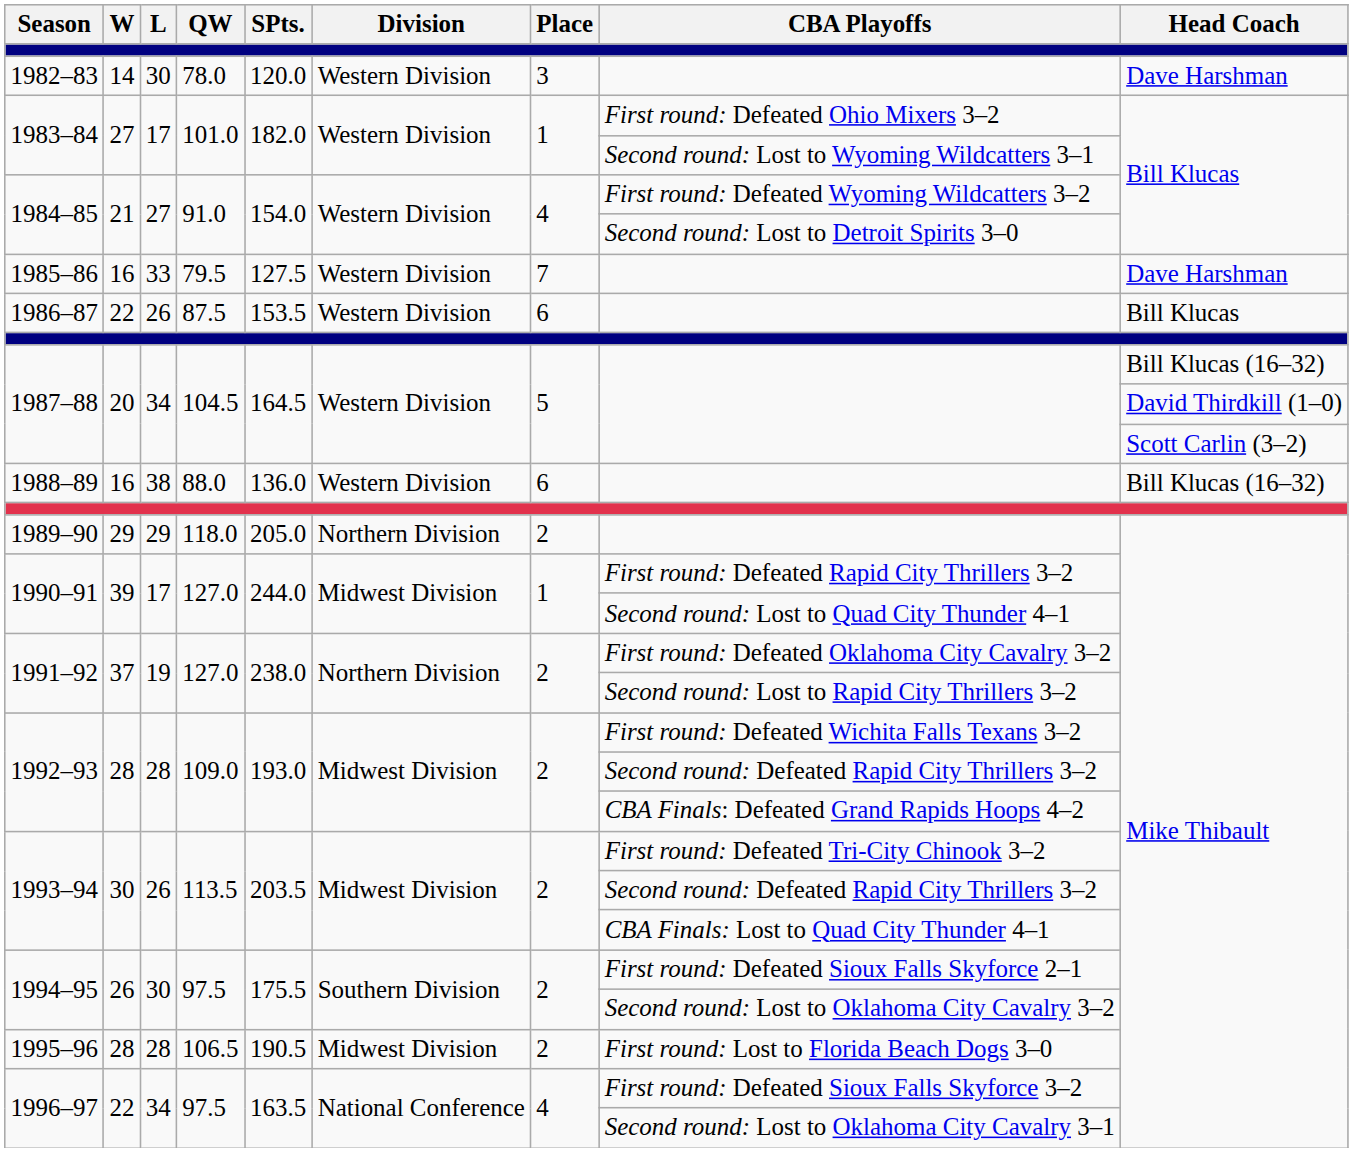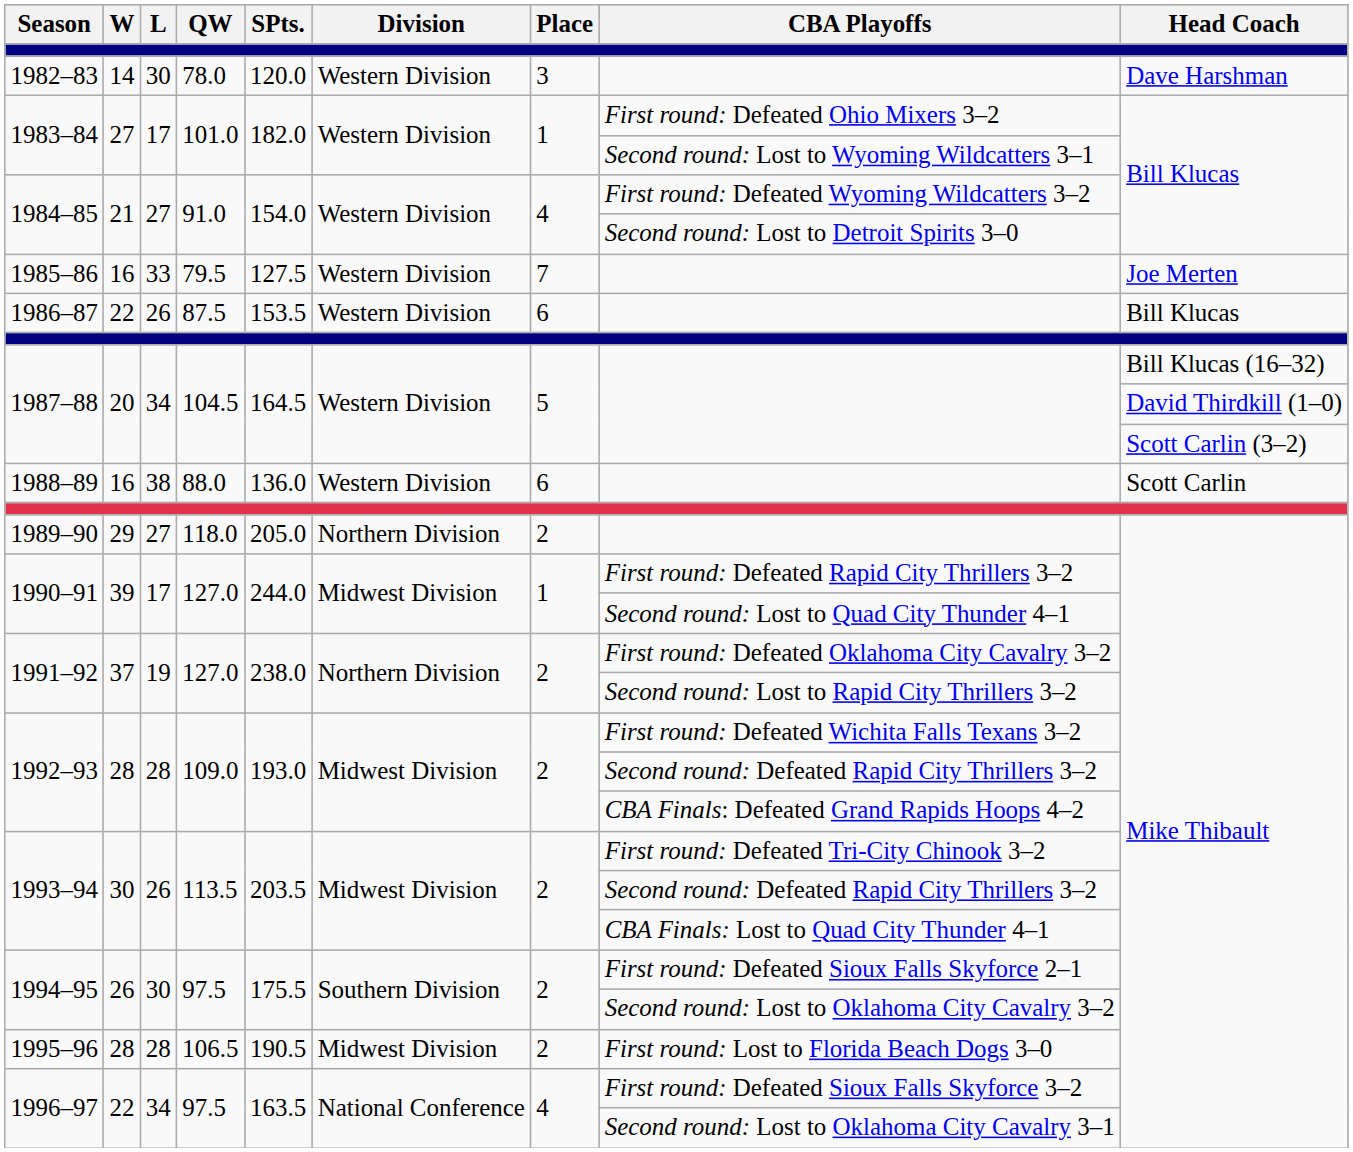 <table class="wikitable">
 <tr>
 <th>Season</th>
 <th>W</th>
 <th>L</th>
 <th>QW</th>
 <th>SPts.</th>
 <th>Division</th>
 <th>Place</th>
 <th>CBA Playoffs</th>
 <th>Head Coach</th>
 </tr>
 <tr>
 <th style="background:Navy" colspan="9"></th>
 </tr>
 <tr>
 <td>1982–83</td>
 <td>14</td>
 <td>30</td>
 <td>78.0</td>
 <td>120.0</td>
 <td>Western Division</td>
 <td>3</td>
 <td></td>
 <td><a href='#'>Dave Harshman</a></td>
 </tr>
 <tr>
 <td rowspan="2">1983–84</td>
 <td rowspan="2">27</td>
 <td rowspan="2">17</td>
 <td rowspan="2">101.0</td>
 <td rowspan="2">182.0</td>
 <td rowspan="2">Western Division</td>
 <td rowspan="2">1</td>
 <td><em>First round:</em> Defeated <a href='#'>Ohio Mixers</a> 3–2</td>
 <td rowspan="4"><a href='#'>Bill Klucas</a></td>
 </tr>
 <tr>
 <td><em>Second round:</em> Lost to <a href='#'>Wyoming Wildcatters</a> 3–1</td>
 </tr>
 <tr>
 <td rowspan="2">1984–85</td>
 <td rowspan="2">21</td>
 <td rowspan="2">27</td>
 <td rowspan="2">91.0</td>
 <td rowspan="2">154.0</td>
 <td rowspan="2">Western Division</td>
 <td rowspan="2">4</td>
 <td><em>First round:</em> Defeated <a href='#'>Wyoming Wildcatters</a> 3–2</td>
 </tr>
 <tr>
 <td><em>Second round:</em> Lost to <a href='#'>Detroit Spirits</a> 3–0</td>
 </tr>
 <tr>
 <td>1985–86</td>
 <td>16</td>
 <td>33</td>
 <td>79.5</td>
 <td>127.5</td>
 <td>Western Division</td>
 <td>7</td>
 <td></td>
-<td><a href='#'>Dave Harshman</a></td>
+<td><a href='#'>Joe Merten</a></td>
 </tr>
 <tr>
 <td>1986–87</td>
 <td>22</td>
 <td>26</td>
 <td>87.5</td>
 <td>153.5</td>
 <td>Western Division</td>
 <td>6</td>
 <td></td>
 <td>Bill Klucas</td>
 </tr>
 <tr>
 <th style="background:Navy" colspan="9"></th>
 </tr>
 <tr>
 <td rowspan="3">1987–88</td>
 <td rowspan="3">20</td>
 <td rowspan="3">34</td>
 <td rowspan="3">104.5</td>
 <td rowspan="3">164.5</td>
 <td rowspan="3">Western Division</td>
 <td rowspan="3">5</td>
 <td rowspan="3"></td>
 <td>Bill Klucas (16–32)</td>
 </tr>
 <tr>
 <td><a href='#'>David Thirdkill</a> (1–0)</td>
 </tr>
 <tr>
 <td><a href='#'>Scott Carlin</a> (3–2)</td>
 </tr>
 <tr>
 <td>1988–89</td>
 <td>16</td>
 <td>38</td>
 <td>88.0</td>
 <td>136.0</td>
 <td>Western Division</td>
 <td>6</td>
 <td></td>
-<td>Bill Klucas (16–32)</td>
+<td>Scott Carlin</td>
 </tr>
 <tr>
 <th style="background:#e2314c" colspan="9"></th>
 </tr>
 <tr>
 <td>1989–90</td>
 <td>29</td>
-<td>29</td>
+<td>27</td>
 <td>118.0</td>
 <td>205.0</td>
 <td>Northern Division</td>
 <td>2</td>
 <td></td>
 <td rowspan="16"><a href='#'>Mike Thibault</a></td>
 </tr>
 <tr>
 <td rowspan="2">1990–91</td>
 <td rowspan="2">39</td>
 <td rowspan="2">17</td>
 <td rowspan="2">127.0</td>
 <td rowspan="2">244.0</td>
 <td rowspan="2">Midwest Division</td>
 <td rowspan="2">1</td>
 <td><em>First round:</em> Defeated <a href='#'>Rapid City Thrillers</a> 3–2</td>
 </tr>
 <tr>
 <td><em>Second round:</em> Lost to <a href='#'>Quad City Thunder</a> 4–1</td>
 </tr>
 <tr>
 <td rowspan="2">1991–92</td>
 <td rowspan="2">37</td>
 <td rowspan="2">19</td>
 <td rowspan="2">127.0</td>
 <td rowspan="2">238.0</td>
 <td rowspan="2">Northern Division</td>
 <td rowspan="2">2</td>
 <td><em>First round:</em> Defeated <a href='#'>Oklahoma City Cavalry</a> 3–2</td>
 </tr>
 <tr>
 <td><em>Second round:</em> Lost to <a href='#'>Rapid City Thrillers</a> 3–2</td>
 </tr>
 <tr>
 <td rowspan="3">1992–93</td>
 <td rowspan="3">28</td>
 <td rowspan="3">28</td>
 <td rowspan="3">109.0</td>
 <td rowspan="3">193.0</td>
 <td rowspan="3">Midwest Division</td>
 <td rowspan="3">2</td>
 <td><em>First round:</em> Defeated <a href='#'>Wichita Falls Texans</a> 3–2</td>
 </tr>
 <tr>
 <td><em>Second round:</em> Defeated <a href='#'>Rapid City Thrillers</a> 3–2</td>
 </tr>
 <tr>
 <td><em>CBA Finals</em>: Defeated <a href='#'>Grand Rapids Hoops</a> 4–2</td>
 </tr>
 <tr>
 <td rowspan="3">1993–94</td>
 <td rowspan="3">30</td>
 <td rowspan="3">26</td>
 <td rowspan="3">113.5</td>
 <td rowspan="3">203.5</td>
 <td rowspan="3">Midwest Division</td>
 <td rowspan="3">2</td>
 <td><em>First round:</em> Defeated <a href='#'>Tri-City Chinook</a> 3–2</td>
 </tr>
 <tr>
 <td><em>Second round:</em> Defeated <a href='#'>Rapid City Thrillers</a> 3–2</td>
 </tr>
 <tr>
 <td><em>CBA Finals:</em> Lost to <a href='#'>Quad City Thunder</a> 4–1</td>
 </tr>
 <tr>
 <td rowspan="2">1994–95</td>
 <td rowspan="2">26</td>
 <td rowspan="2">30</td>
 <td rowspan="2">97.5</td>
 <td rowspan="2">175.5</td>
 <td rowspan="2">Southern Division</td>
 <td rowspan="2">2</td>
 <td><em>First round:</em> Defeated <a href='#'>Sioux Falls Skyforce</a> 2–1</td>
 </tr>
 <tr>
 <td><em>Second round:</em> Lost to <a href='#'>Oklahoma City Cavalry</a> 3–2</td>
 </tr>
 <tr>
 <td>1995–96</td>
 <td>28</td>
 <td>28</td>
 <td>106.5</td>
 <td>190.5</td>
 <td>Midwest Division</td>
 <td>2</td>
 <td><em>First round:</em> Lost to <a href='#'>Florida Beach Dogs</a> 3–0</td>
 </tr>
 <tr>
 <td rowspan="2">1996–97</td>
 <td rowspan="2">22</td>
 <td rowspan="2">34</td>
 <td rowspan="2">97.5</td>
 <td rowspan="2">163.5</td>
 <td rowspan="2">National Conference</td>
 <td rowspan="2">4</td>
 <td><em>First round:</em> Defeated <a href='#'>Sioux Falls Skyforce</a> 3–2</td>
 </tr>
 <tr>
 <td><em>Second round:</em> Lost to <a href='#'>Oklahoma City Cavalry</a> 3–1</td>
 </tr>
 </table>
